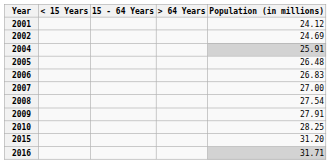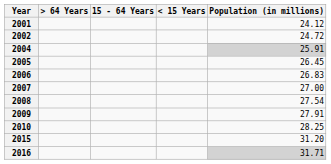 <table class="wikitable" style="text-align: right;">
 <tr>
 <th style="width:50px;">Year</th>
+<th>> 64 Years</th>
+<th>15 - 64 Years</th>
 <th>< 15 Years</th>
-<th>15 - 64 Years</th>
-<th>> 64 Years</th>
 <th>Population (in millions)</th>
 </tr>
 <tr>
 <th>2001</th>
 <td></td>
 <td></td>
 <td></td>
 <td>24.12</td>
 </tr>
 <tr>
 <th>2002</th>
 <td></td>
 <td></td>
 <td></td>
-<td>24.69</td>
+<td>24.72</td>
 </tr>
 <tr>
 <th>2004</th>
 <td></td>
 <td></td>
 <td></td>
 <td style="background: lightgrey;">25.91</td>
 </tr>
 <tr>
 <th>2005</th>
 <td></td>
 <td></td>
 <td></td>
-<td>26.48</td>
+<td>26.45</td>
 </tr>
 <tr>
 <th>2006</th>
 <td></td>
 <td></td>
 <td></td>
 <td>26.83</td>
 </tr>
 <tr>
 <th>2007</th>
 <td></td>
 <td></td>
 <td></td>
 <td>27.00</td>
 </tr>
 <tr>
 <th>2008</th>
 <td></td>
 <td></td>
 <td></td>
 <td>27.54</td>
 </tr>
 <tr>
 <th>2009</th>
 <td></td>
 <td></td>
 <td></td>
 <td>27.91</td>
 </tr>
 <tr>
 <th>2010</th>
 <td></td>
 <td></td>
 <td></td>
 <td>28.25</td>
 </tr>
 <tr>
 <th>2015</th>
 <td></td>
 <td></td>
 <td></td>
 <td>31.20</td>
 </tr>
 <tr>
 <th>2016</th>
 <td></td>
 <td></td>
 <td></td>
 <td style="background: lightgrey;">31.71</td>
 </tr>
 </table>
